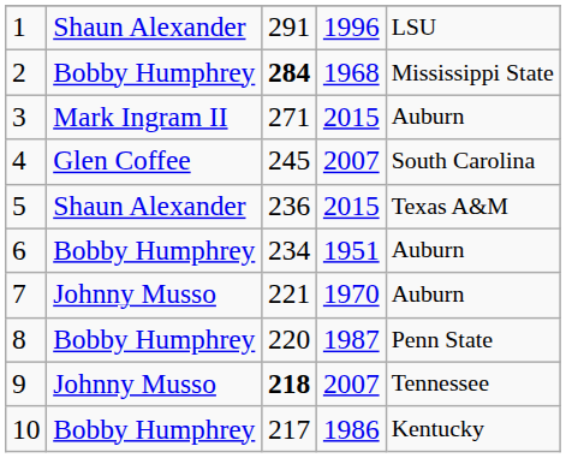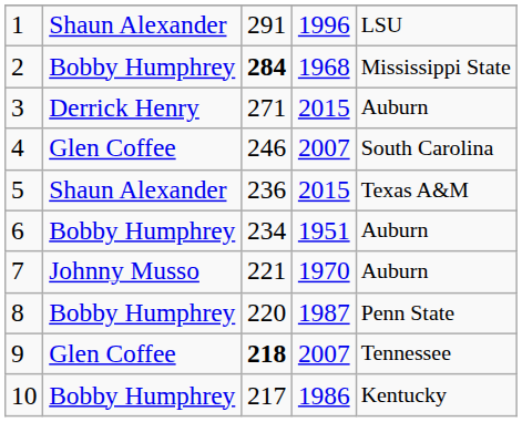 <table class="wikitable">
 <tr>
 </tr>
 <tr>
 <td>1</td>
 <td><a href='#'>Shaun Alexander</a></td>
 <td>291</td>
 <td><a href='#'>1996</a></td>
 <td style="font-size:85%;">LSU</td>
 </tr>
 <tr>
 <td>2</td>
 <td><a href='#'>Bobby Humphrey</a></td>
 <td><strong>284</strong></td>
 <td><a href='#'>1968</a></td>
 <td style="font-size:85%;">Mississippi State</td>
 </tr>
 <tr>
 <td>3</td>
-<td><a href='#'>Mark Ingram II</a></td>
+<td><a href='#'>Derrick Henry</a></td>
 <td>271</td>
 <td><a href='#'>2015</a></td>
 <td style="font-size:85%;">Auburn</td>
 </tr>
 <tr>
 <td>4</td>
 <td><a href='#'>Glen Coffee</a></td>
-<td>245</td>
+<td>246</td>
 <td><a href='#'>2007</a></td>
 <td style="font-size:85%;">South Carolina</td>
 </tr>
 <tr>
 <td>5</td>
 <td><a href='#'>Shaun Alexander</a></td>
 <td>236</td>
 <td><a href='#'>2015</a></td>
 <td style="font-size:85%;">Texas A&M</td>
 </tr>
 <tr>
 <td>6</td>
 <td><a href='#'>Bobby Humphrey</a></td>
 <td>234</td>
 <td><a href='#'>1951</a></td>
 <td style="font-size:85%;">Auburn</td>
 </tr>
 <tr>
 <td>7</td>
 <td><a href='#'>Johnny Musso</a></td>
 <td>221</td>
 <td><a href='#'>1970</a></td>
 <td style="font-size:85%;">Auburn</td>
 </tr>
 <tr>
 <td>8</td>
 <td><a href='#'>Bobby Humphrey</a></td>
 <td>220</td>
 <td><a href='#'>1987</a></td>
 <td style="font-size:85%;">Penn State</td>
 </tr>
 <tr>
 <td>9</td>
-<td><a href='#'>Johnny Musso</a></td>
+<td><a href='#'>Glen Coffee</a></td>
 <td><strong>218</strong></td>
 <td><a href='#'>2007</a></td>
 <td style="font-size:85%;">Tennessee</td>
 </tr>
 <tr>
 <td>10</td>
 <td><a href='#'>Bobby Humphrey</a></td>
 <td>217</td>
 <td><a href='#'>1986</a></td>
 <td style="font-size:85%;">Kentucky</td>
 </tr>
 </table>
